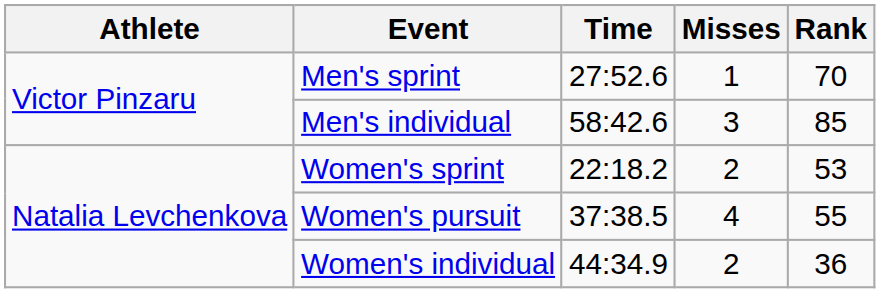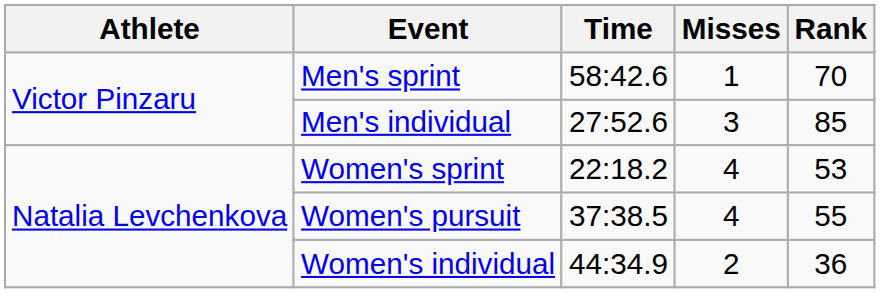 <table class="wikitable" style="font-size:90%">
 <tr>
 <th>Athlete</th>
 <th>Event</th>
 <th>Time</th>
 <th>Misses</th>
 <th>Rank</th>
 </tr>
 <tr>
 <td rowspan=2><a href='#'>Victor Pinzaru</a></td>
 <td><a href='#'>Men's sprint</a></td>
-<td align="center">27:52.6</td>
+<td align="center">58:42.6</td>
 <td align="center">1</td>
 <td align="center">70</td>
 </tr>
 <tr>
 <td><a href='#'>Men's individual</a></td>
-<td align="center">58:42.6</td>
+<td align="center">27:52.6</td>
 <td align="center">3</td>
 <td align="center">85</td>
 </tr>
 <tr>
 <td rowspan=3><a href='#'>Natalia Levchenkova</a></td>
 <td><a href='#'>Women's sprint</a></td>
 <td align="center">22:18.2</td>
-<td align="center">2</td>
+<td align="center">4</td>
 <td align="center">53</td>
 </tr>
 <tr>
 <td><a href='#'>Women's pursuit</a></td>
 <td align="center">37:38.5</td>
 <td align="center">4</td>
 <td align="center">55</td>
 </tr>
 <tr>
 <td><a href='#'>Women's individual</a></td>
 <td align="center">44:34.9</td>
 <td align="center">2</td>
 <td align="center">36</td>
 </tr>
 </table>
